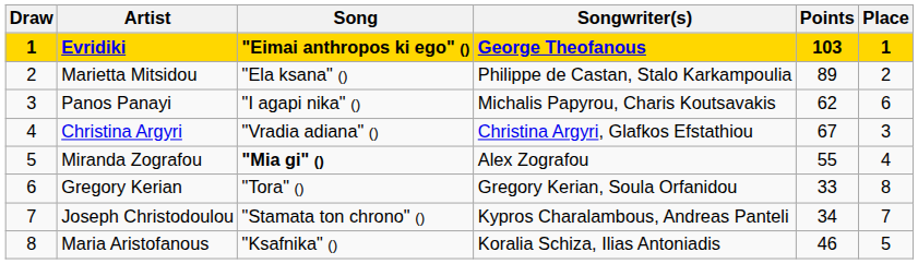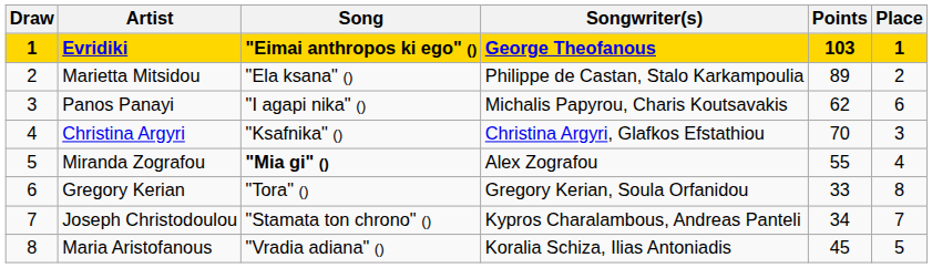 <table class="sortable wikitable" style="margin: 1em auto 1em auto; text-align:center">
 <tr>
 <th>Draw</th>
 <th>Artist</th>
 <th>Song</th>
 <th>Songwriter(s)</th>
 <th>Points</th>
 <th>Place</th>
 </tr>
 <tr style="font-weight:bold;background:gold;">
 <td>1</td>
 <td align="left"><a href='#'>Evridiki</a></td>
 <td align="left">"Eimai anthropos ki ego" <small>()</small></td>
 <td align="left"><a href='#'>George Theofanous</a></td>
 <td>103</td>
 <td>1</td>
 </tr>
 <tr>
 <td>2</td>
 <td align="left">Marietta Mitsidou</td>
 <td align="left">"Ela ksana" <small>()</small></td>
 <td align="left">Philippe de Castan, Stalo Karkampoulia</td>
 <td>89</td>
 <td>2</td>
 </tr>
 <tr>
 <td>3</td>
 <td align="left">Panos Panayi</td>
 <td align="left">"I agapi nika" <small>()</small></td>
 <td align="left">Michalis Papyrou, Charis Koutsavakis</td>
 <td>62</td>
 <td>6</td>
 </tr>
 <tr>
 <td>4</td>
 <td align="left"><a href='#'>Christina Argyri</a></td>
-<td align="left">"Vradia adiana" <small>()</small></td>
+<td align="left">"Ksafnika" <small>()</small></td>
 <td align="left"><a href='#'>Christina Argyri</a>, Glafkos Efstathiou</td>
-<td>67</td>
+<td>70</td>
 <td>3</td>
 </tr>
 <tr>
 <td>5</td>
 <td align="left">Miranda Zografou</td>
 <td align="left"><strong>"Mia gi" <small>()</small></strong></td>
 <td align="left">Alex Zografou</td>
 <td>55</td>
 <td>4</td>
 </tr>
 <tr>
 <td>6</td>
 <td align="left">Gregory Kerian</td>
 <td align="left">"Tora" <small>()</small></td>
 <td align="left">Gregory Kerian, Soula Orfanidou</td>
 <td>33</td>
 <td>8</td>
 </tr>
 <tr>
 <td>7</td>
 <td align="left">Joseph Christodoulou</td>
 <td align="left">"Stamata ton chrono" <small>()</small></td>
 <td align="left">Kypros Charalambous, Andreas Panteli</td>
 <td>34</td>
 <td>7</td>
 </tr>
 <tr>
 <td>8</td>
 <td align="left">Maria Aristofanous</td>
-<td align="left">"Ksafnika" <small>()</small></td>
+<td align="left">"Vradia adiana" <small>()</small></td>
 <td align="left">Koralia Schiza, Ilias Antoniadis</td>
-<td>46</td>
+<td>45</td>
 <td>5</td>
 </tr>
 </table>
